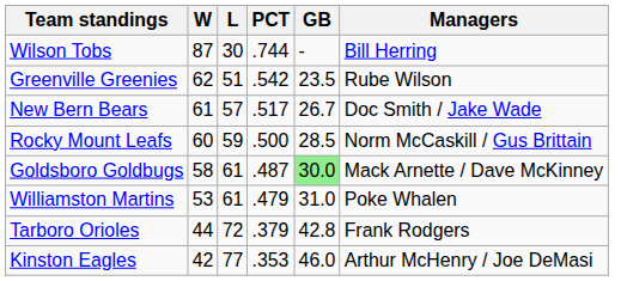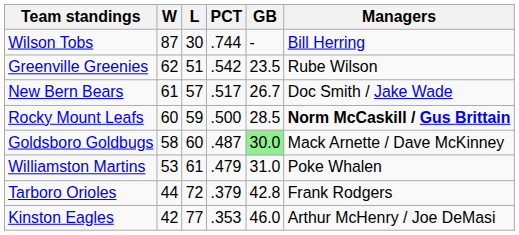 <table class="wikitable">
 <tr>
 <th>Team standings</th>
 <th>W</th>
 <th>L</th>
 <th>PCT</th>
 <th>GB</th>
 <th>Managers</th>
 </tr>
 <tr>
 <td><a href='#'>Wilson Tobs</a></td>
 <td>87</td>
 <td>30</td>
 <td>.744</td>
 <td>-</td>
 <td><a href='#'>Bill Herring</a></td>
 </tr>
 <tr>
 <td><a href='#'>Greenville Greenies</a></td>
 <td>62</td>
 <td>51</td>
 <td>.542</td>
 <td>23.5</td>
 <td>Rube Wilson</td>
 </tr>
 <tr>
 <td><a href='#'>New Bern Bears</a></td>
 <td>61</td>
 <td>57</td>
 <td>.517</td>
 <td>26.7</td>
 <td>Doc Smith / <a href='#'>Jake Wade</a></td>
 </tr>
 <tr>
 <td><a href='#'>Rocky Mount Leafs</a></td>
 <td>60</td>
 <td>59</td>
 <td>.500</td>
 <td>28.5</td>
-<td>Norm McCaskill / <a href='#'>Gus Brittain</a></td>
+<td><strong>Norm McCaskill / <a href='#'>Gus Brittain</a></strong></td>
 </tr>
 <tr>
 <td><a href='#'>Goldsboro Goldbugs</a></td>
 <td>58</td>
-<td>61</td>
+<td>60</td>
 <td>.487</td>
 <td style="background: lightgreen;">30.0</td>
 <td>Mack Arnette / Dave McKinney</td>
 </tr>
 <tr>
 <td><a href='#'>Williamston Martins</a></td>
 <td>53</td>
 <td>61</td>
 <td>.479</td>
 <td>31.0</td>
 <td>Poke Whalen</td>
 </tr>
 <tr>
 <td><a href='#'>Tarboro Orioles</a></td>
 <td>44</td>
 <td>72</td>
 <td>.379</td>
 <td>42.8</td>
 <td>Frank Rodgers</td>
 </tr>
 <tr>
 <td><a href='#'>Kinston Eagles</a></td>
 <td>42</td>
 <td>77</td>
 <td>.353</td>
 <td>46.0</td>
 <td>Arthur McHenry / Joe DeMasi</td>
 </tr>
 </table>
